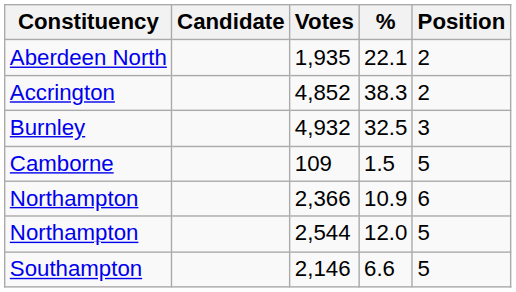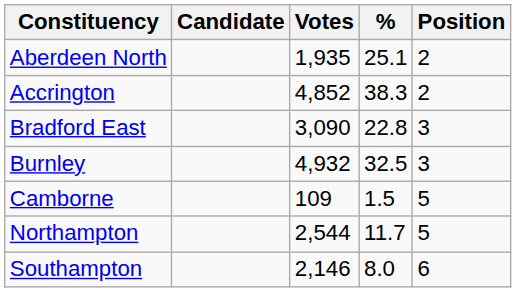 <table class="wikitable sortable">
 <tr>
 <th>Constituency</th>
 <th>Candidate</th>
 <th>Votes</th>
 <th>%</th>
 <th>Position</th>
 </tr>
 <tr>
 <td><a href='#'>Aberdeen North</a></td>
 <td></td>
 <td>1,935</td>
-<td>22.1</td>
+<td>25.1</td>
 <td>2</td>
 </tr>
 <tr>
 <td><a href='#'>Accrington</a></td>
 <td></td>
 <td>4,852</td>
 <td>38.3</td>
 <td>2</td>
+</tr>
+<tr>
+<td><a href='#'>Bradford East</a></td>
+<td></td>
+<td>3,090</td>
+<td>22.8</td>
+<td>3</td>
 </tr>
 <tr>
 <td><a href='#'>Burnley</a></td>
 <td></td>
 <td>4,932</td>
 <td>32.5</td>
 <td>3</td>
 </tr>
 <tr>
 <td><a href='#'>Camborne</a></td>
 <td></td>
 <td>109</td>
 <td>1.5</td>
 <td>5</td>
 </tr>
 <tr>
 <td><a href='#'>Northampton</a></td>
 <td></td>
-<td>2,366</td>
-<td>10.9</td>
-<td>6</td>
-</tr>
-<tr>
-<td><a href='#'>Northampton</a></td>
-<td></td>
 <td>2,544</td>
-<td>12.0</td>
+<td>11.7</td>
 <td>5</td>
 </tr>
 <tr>
 <td><a href='#'>Southampton</a></td>
 <td></td>
 <td>2,146</td>
-<td>6.6</td>
-<td>5</td>
+<td>8.0</td>
+<td>6</td>
 </tr>
 </table>
